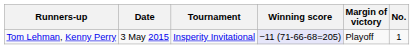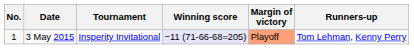 <table class="wikitable" style="font-size:95%;">
 <tr>
-<th>Runners-up</th>
+<th>No.</th>
 <th>Date</th>
 <th>Tournament</th>
 <th>Winning score</th>
 <th>Margin of<br>victory</th>
-<th>No.</th>
+<th>Runners-up</th>
 </tr>
 <tr>
-<td> <a href='#'>Tom Lehman</a>,  <a href='#'>Kenny Perry</a></td>
+<td align=center>1</td>
 <td align=right>3 May <a href='#'>2015</a></td>
 <td><a href='#'>Insperity Invitational</a></td>
 <td style="background: lavender;">−11 (71-66-68=205)</td>
-<td>Playoff</td>
-<td align=center>1</td>
+<td style="background: lightsalmon;">Playoff</td>
+<td> <a href='#'>Tom Lehman</a>,  <a href='#'>Kenny Perry</a></td>
 </tr>
 </table>
